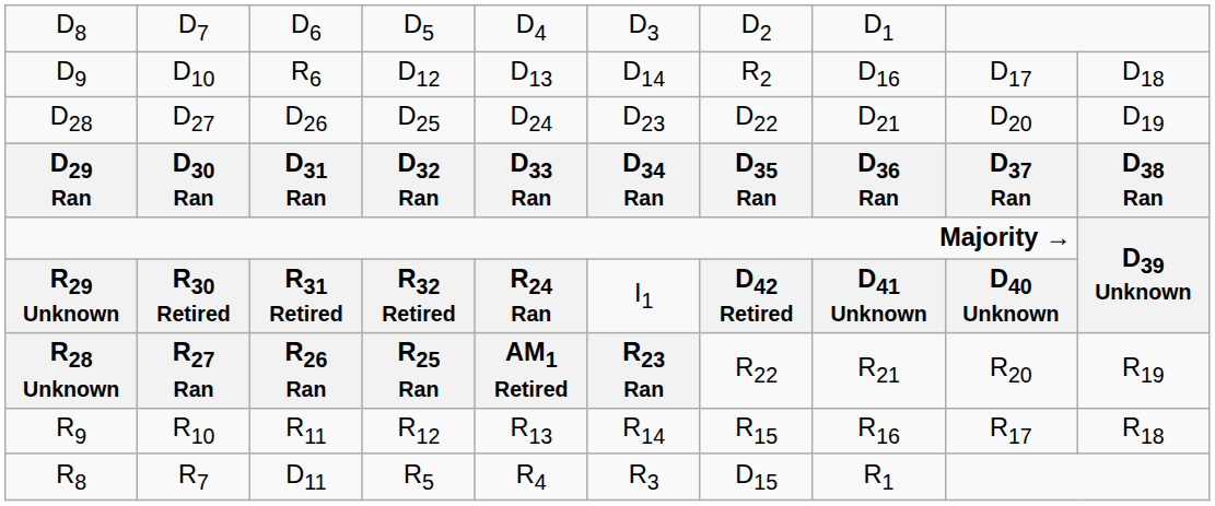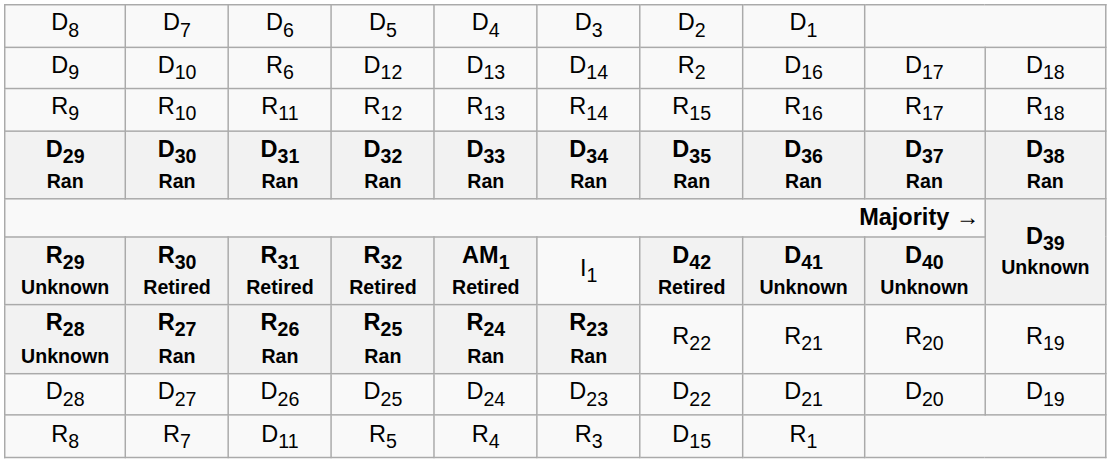 <table class="wikitable" style="text-align:center" width=750px>
 <tr>
 <td>D<sub>8</sub></td>
 <td>D<sub>7</sub></td>
 <td>D<sub>6</sub></td>
 <td>D<sub>5</sub></td>
 <td>D<sub>4</sub></td>
 <td>D<sub>3</sub></td>
 <td>D<sub>2</sub></td>
 <td>D<sub>1</sub></td>
 <td colspan=2></td>
 </tr>
 <tr>
 <td width=50px >D<sub>9</sub></td>
 <td width=50px >D<sub>10</sub></td>
 <td>R<sub>6</sub></td>
 <td width=50px >D<sub>12</sub></td>
 <td width=50px >D<sub>13</sub></td>
 <td width=50px >D<sub>14</sub></td>
 <td>R<sub>2</sub></td>
 <td width=50px >D<sub>16</sub></td>
 <td width=50px >D<sub>17</sub></td>
 <td width=50px >D<sub>18</sub></td>
 </tr>
 <tr>
-<td>D<sub>28</sub></td>
-<td>D<sub>27</sub></td>
-<td>D<sub>26</sub></td>
-<td>D<sub>25</sub></td>
-<td>D<sub>24</sub></td>
-<td>D<sub>23</sub></td>
-<td>D<sub>22</sub></td>
-<td>D<sub>21</sub></td>
-<td>D<sub>20</sub></td>
-<td>D<sub>19</sub></td>
+<td>R<sub>9</sub></td>
+<td>R<sub>10</sub></td>
+<td>R<sub>11</sub></td>
+<td>R<sub>12</sub></td>
+<td>R<sub>13</sub></td>
+<td>R<sub>14</sub></td>
+<td>R<sub>15</sub></td>
+<td>R<sub>16</sub></td>
+<td>R<sub>17</sub></td>
+<td>R<sub>18</sub></td>
 </tr>
 <tr>
 <th>D<sub>29</sub><br><small>Ran</small></th>
 <th>D<sub>30</sub><br><small>Ran</small></th>
 <th>D<sub>31</sub><br><small>Ran</small></th>
 <th>D<sub>32</sub><br><small>Ran</small></th>
 <th>D<sub>33</sub><br><small>Ran</small></th>
 <th>D<sub>34</sub><br><small>Ran</small></th>
 <th>D<sub>35</sub><br><small>Ran</small></th>
 <th>D<sub>36</sub><br><small>Ran</small></th>
 <th>D<sub>37</sub><br><small>Ran</small></th>
 <th>D<sub>38</sub><br><small>Ran</small></th>
 </tr>
 <tr>
 <td colspan=9 align=right><strong>Majority →</strong></td>
 <th rowspan=2 >D<sub>39</sub><br><small>Unknown</small></th>
 </tr>
 <tr>
 <th>R<sub>29</sub><br><small>Unknown</small></th>
 <th>R<sub>30</sub><br><small>Retired</small></th>
 <th>R<sub>31</sub><br><small>Retired</small></th>
 <th>R<sub>32</sub><br><small>Retired</small></th>
-<th>R<sub>24</sub><br><small>Ran</small></th>
+<th>AM<sub>1</sub><br><small>Retired</small></th>
 <td>I<sub>1</sub></td>
 <th>D<sub>42</sub><br><small>Retired</small></th>
 <th>D<sub>41</sub><br><small>Unknown</small></th>
 <th>D<sub>40</sub><br><small>Unknown</small></th>
 </tr>
 <tr>
 <th>R<sub>28</sub><br><small>Unknown</small></th>
 <th>R<sub>27</sub><br><small>Ran</small></th>
 <th>R<sub>26</sub><br><small>Ran</small></th>
 <th>R<sub>25</sub><br><small>Ran</small></th>
-<th>AM<sub>1</sub><br><small>Retired</small></th>
+<th>R<sub>24</sub><br><small>Ran</small></th>
 <th>R<sub>23</sub><br><small>Ran</small></th>
 <td>R<sub>22</sub></td>
 <td>R<sub>21</sub></td>
 <td>R<sub>20</sub></td>
 <td>R<sub>19</sub></td>
 </tr>
 <tr>
-<td>R<sub>9</sub></td>
-<td>R<sub>10</sub></td>
-<td>R<sub>11</sub></td>
-<td>R<sub>12</sub></td>
-<td>R<sub>13</sub></td>
-<td>R<sub>14</sub></td>
-<td>R<sub>15</sub></td>
-<td>R<sub>16</sub></td>
-<td>R<sub>17</sub></td>
-<td>R<sub>18</sub></td>
+<td>D<sub>28</sub></td>
+<td>D<sub>27</sub></td>
+<td>D<sub>26</sub></td>
+<td>D<sub>25</sub></td>
+<td>D<sub>24</sub></td>
+<td>D<sub>23</sub></td>
+<td>D<sub>22</sub></td>
+<td>D<sub>21</sub></td>
+<td>D<sub>20</sub></td>
+<td>D<sub>19</sub></td>
 </tr>
 <tr>
 <td>R<sub>8</sub></td>
 <td>R<sub>7</sub></td>
 <td width=50px >D<sub>11</sub></td>
 <td>R<sub>5</sub></td>
 <td>R<sub>4</sub></td>
 <td>R<sub>3</sub></td>
 <td width=50px >D<sub>15</sub></td>
 <td>R<sub>1</sub></td>
 <td colspan=2></td>
 </tr>
 </table>
